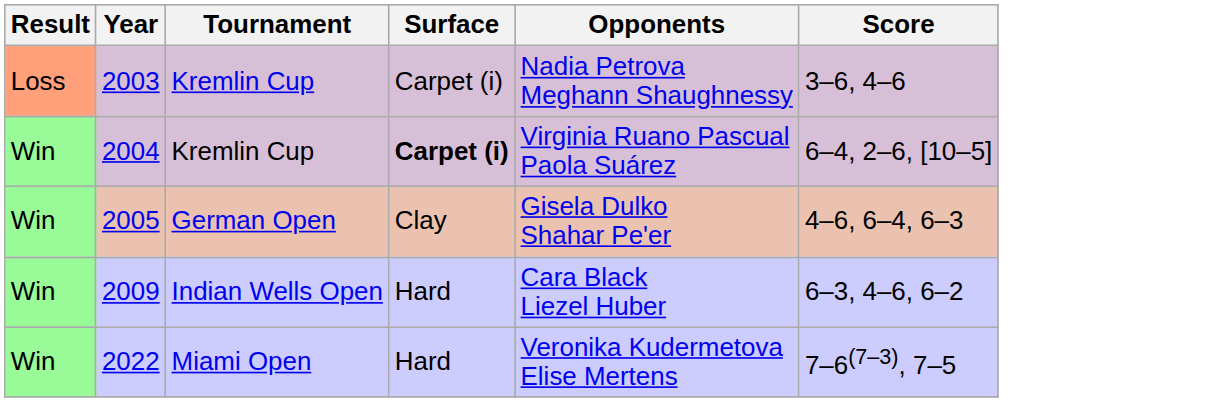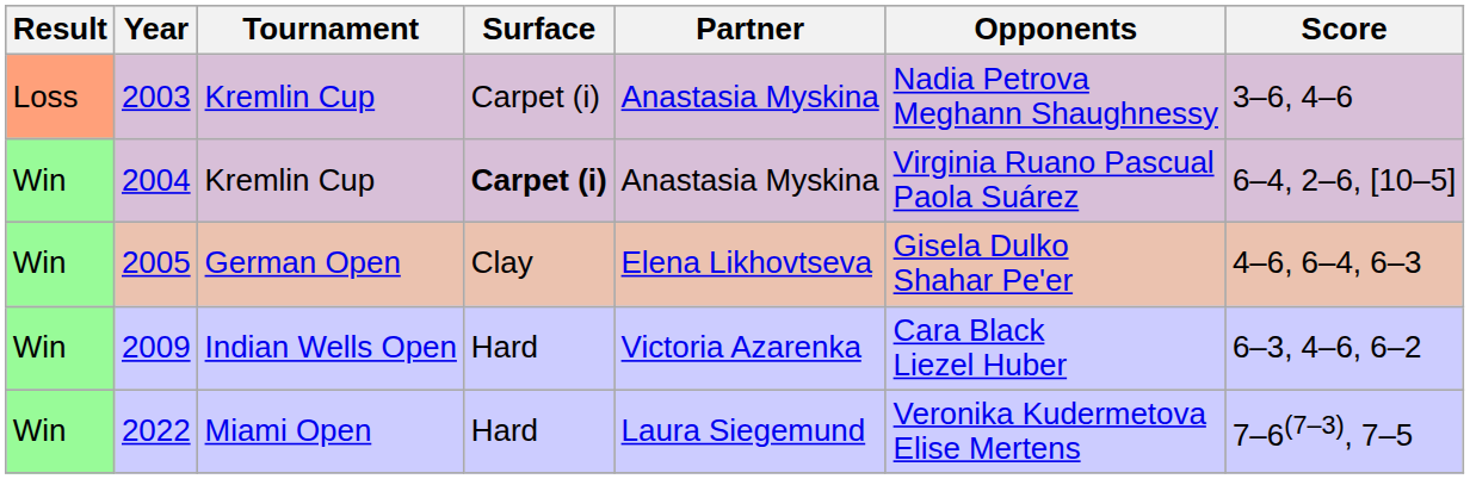 <table class="sortable wikitable">
 <tr>
 <th>Result</th>
 <th>Year</th>
 <th>Tournament</th>
 <th>Surface</th>
+<th>Partner</th>
 <th>Opponents</th>
 <th class="unsortable">Score</th>
 </tr>
 <tr bgcolor=thistle>
 <td bgcolor=FFA07A>Loss</td>
 <td><a href='#'>2003</a></td>
 <td><a href='#'>Kremlin Cup</a></td>
 <td>Carpet (i)</td>
+<td> <a href='#'>Anastasia Myskina</a></td>
 <td> <a href='#'>Nadia Petrova</a><br> <a href='#'>Meghann Shaughnessy</a></td>
 <td>3–6, 4–6</td>
 </tr>
 <tr bgcolor=thistle>
 <td bgcolor=98FB98>Win</td>
 <td><a href='#'>2004</a></td>
 <td>Kremlin Cup</td>
 <td><strong>Carpet (i)</strong></td>
+<td> Anastasia Myskina</td>
 <td> <a href='#'>Virginia Ruano Pascual</a><br> <a href='#'>Paola Suárez</a></td>
 <td>6–4, 2–6, [10–5]</td>
 </tr>
 <tr bgcolor=#EBC2AF>
 <td bgcolor=98FB98>Win</td>
 <td><a href='#'>2005</a></td>
 <td><a href='#'>German Open</a></td>
 <td>Clay</td>
+<td> <a href='#'>Elena Likhovtseva</a></td>
 <td> <a href='#'>Gisela Dulko</a><br> <a href='#'>Shahar Pe'er</a></td>
 <td>4–6, 6–4, 6–3</td>
 </tr>
 <tr bgcolor=#CCCCFF>
 <td bgcolor=98FB98>Win</td>
 <td><a href='#'>2009</a></td>
 <td><a href='#'>Indian Wells Open</a></td>
 <td>Hard</td>
+<td> <a href='#'>Victoria Azarenka</a></td>
 <td> <a href='#'>Cara Black</a><br> <a href='#'>Liezel Huber</a></td>
 <td>6–3, 4–6, 6–2</td>
 </tr>
 <tr bgcolor=#CCCCFF>
 <td bgcolor=98FB98>Win</td>
 <td><a href='#'>2022</a></td>
 <td><a href='#'>Miami Open</a></td>
 <td>Hard</td>
+<td> <a href='#'>Laura Siegemund</a></td>
 <td> <a href='#'>Veronika Kudermetova</a><br> <a href='#'>Elise Mertens</a></td>
 <td>7–6<sup>(7–3)</sup>, 7–5</td>
 </tr>
 </table>
